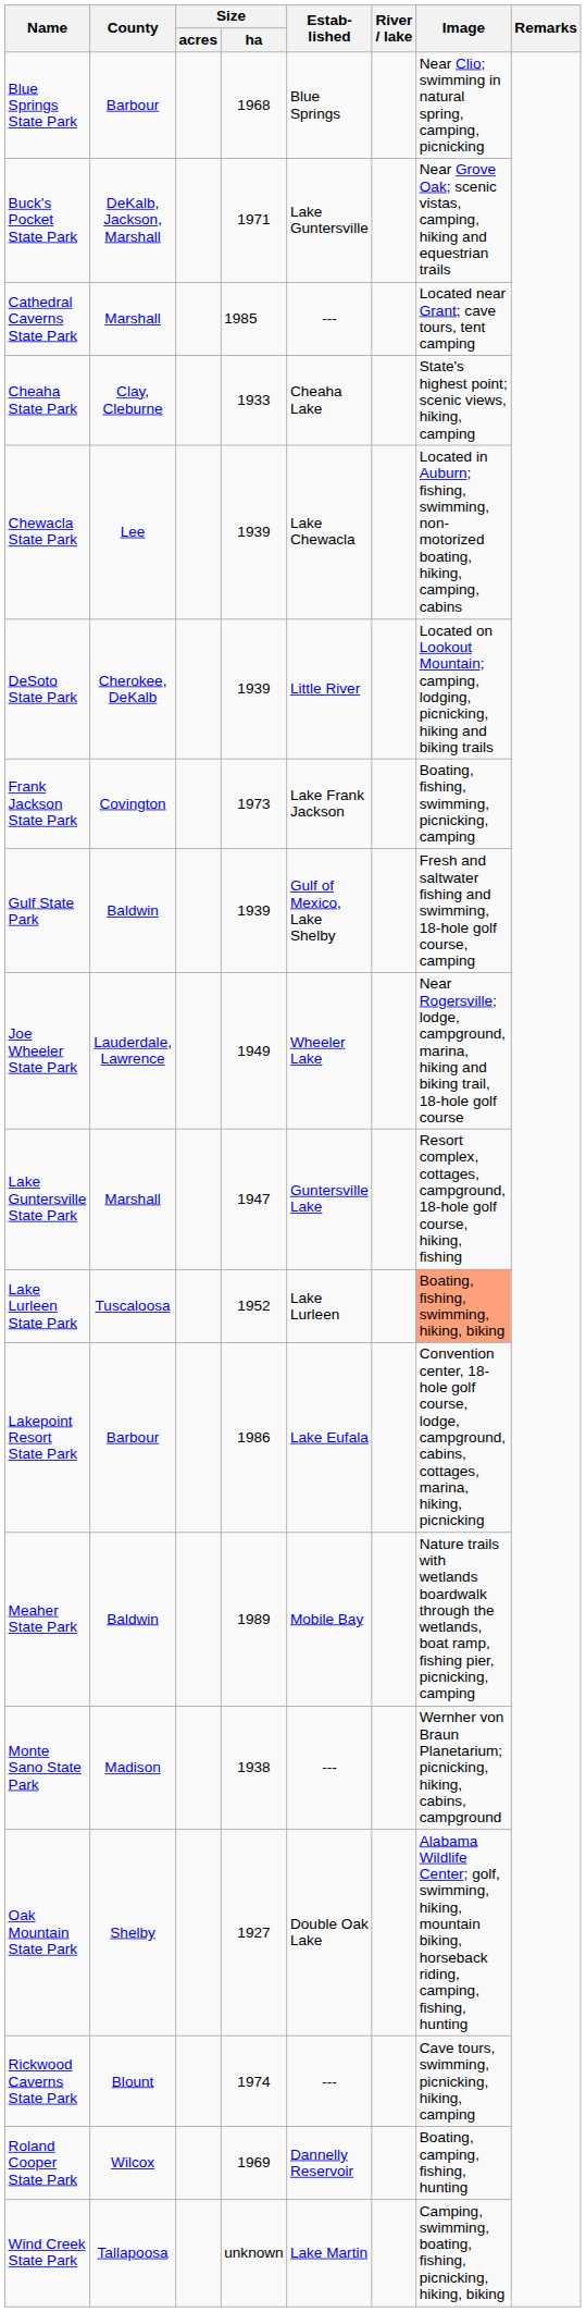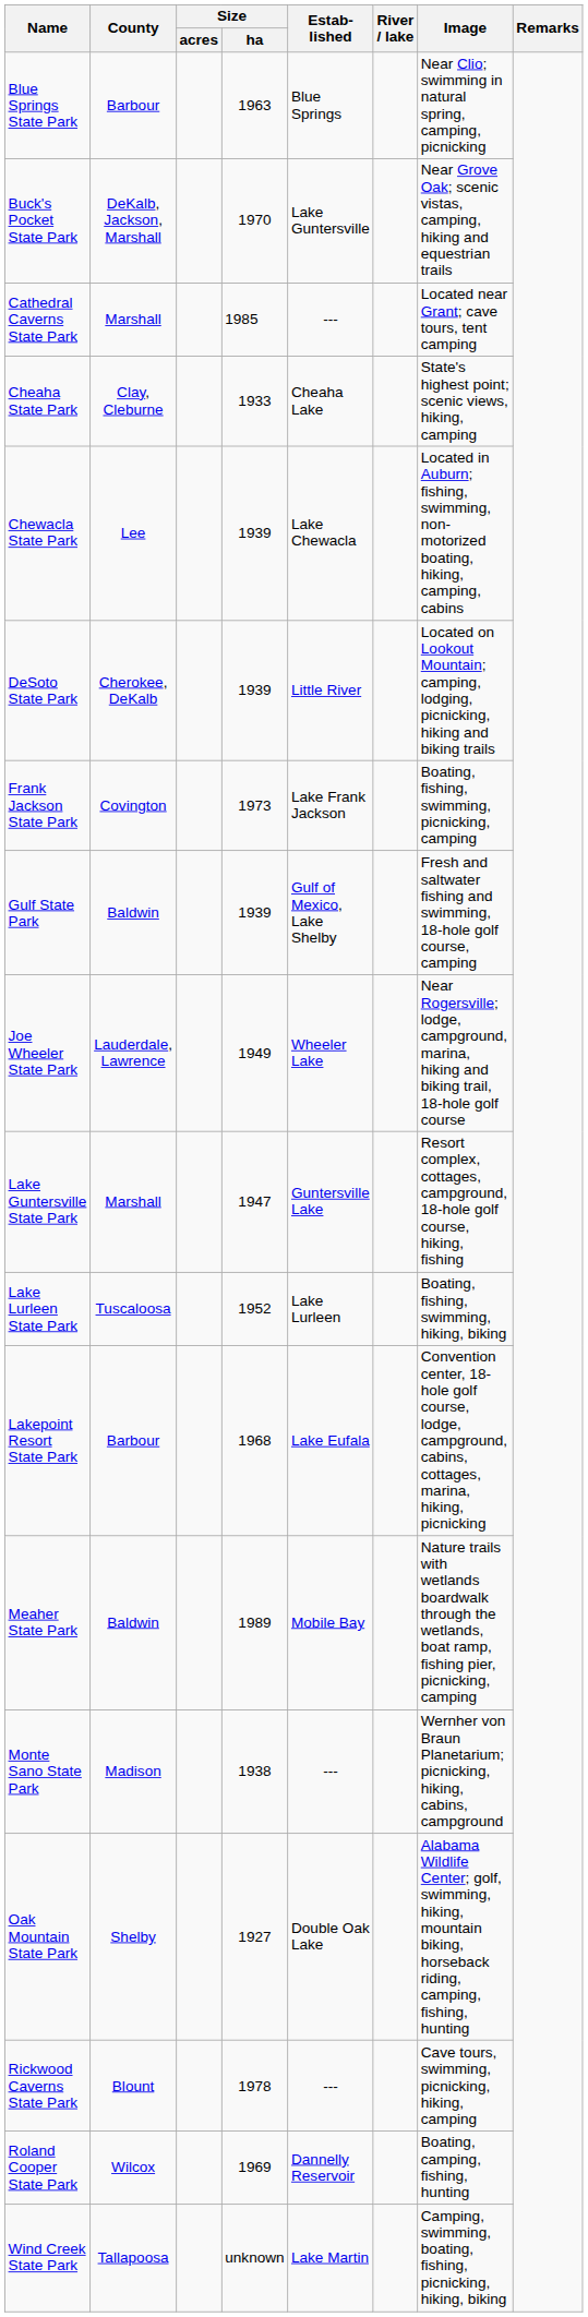 <table class="wikitable sortable" style="width:100%">
 <tr>
 <th style="width:*;" rowspan=2>Name</th>
 <th style="width:*;" rowspan=2>County</th>
 <th style="width:*;" colspan=2>Size</th>
 <th style="width:*;" rowspan=2>Estab-<br> lished</th>
 <th style="width:*;" rowspan=2>River / lake</th>
 <th style="width:*;" class="unsortable" rowspan=2>Image</th>
 <th style="width:*;" class="unsortable" rowspan=2>Remarks</th>
 </tr>
 <tr>
 <th>acres</th>
 <th>ha</th>
 </tr>
 <tr>
 <td><a href='#'>Blue Springs State Park</a></td>
 <td align=center><a href='#'>Barbour</a></td>
 <td></td>
-<td align=center>1968</td>
+<td align=center>1963</td>
 <td>Blue Springs</td>
 <td></td>
 <td>Near <a href='#'>Clio</a>; swimming in natural spring, camping, picnicking</td>
 </tr>
 <tr>
 <td><a href='#'>Buck's Pocket State Park</a></td>
 <td align=center><a href='#'>DeKalb</a>, <a href='#'>Jackson</a>, <a href='#'>Marshall</a></td>
 <td></td>
-<td align=center>1971</td>
+<td align=center>1970</td>
 <td>Lake Guntersville</td>
 <td></td>
 <td>Near <a href='#'>Grove Oak</a>; scenic vistas, camping, hiking and equestrian trails</td>
 </tr>
 <tr>
 <td><a href='#'>Cathedral Caverns State Park</a></td>
 <td align=center><a href='#'>Marshall</a></td>
 <td></td>
 <td>1985</td>
 <td align=center>---</td>
 <td></td>
 <td>Located near <a href='#'>Grant</a>; cave tours, tent camping</td>
 </tr>
 <tr>
 <td><a href='#'>Cheaha State Park</a></td>
 <td align=center><a href='#'>Clay</a>, <a href='#'>Cleburne</a></td>
 <td></td>
 <td align=center>1933</td>
 <td>Cheaha Lake</td>
 <td></td>
 <td>State's highest point; scenic views, hiking, camping</td>
 </tr>
 <tr>
 <td><a href='#'>Chewacla State Park</a></td>
 <td align=center><a href='#'>Lee</a></td>
 <td></td>
 <td align=center>1939</td>
 <td>Lake Chewacla</td>
 <td></td>
 <td>Located in <a href='#'>Auburn</a>; fishing, swimming, non-motorized boating, hiking, camping, cabins</td>
 </tr>
 <tr>
 <td><a href='#'>DeSoto State Park</a></td>
 <td align=center><a href='#'>Cherokee</a>, <a href='#'>DeKalb</a></td>
 <td></td>
 <td align=center>1939</td>
 <td><a href='#'>Little River</a></td>
 <td></td>
 <td>Located on <a href='#'>Lookout Mountain</a>; camping, lodging, picnicking, hiking and biking trails</td>
 </tr>
 <tr>
 <td><a href='#'>Frank Jackson State Park</a></td>
 <td align=center><a href='#'>Covington</a></td>
 <td></td>
 <td align=center>1973</td>
 <td>Lake Frank Jackson</td>
 <td></td>
 <td>Boating, fishing, swimming, picnicking, camping</td>
 </tr>
 <tr>
 <td><a href='#'>Gulf State Park</a></td>
 <td align=center><a href='#'>Baldwin</a></td>
 <td></td>
 <td align=center>1939</td>
 <td><a href='#'>Gulf of Mexico</a>, Lake Shelby</td>
 <td></td>
 <td>Fresh and saltwater fishing and swimming, 18-hole golf course, camping</td>
 </tr>
 <tr>
 <td><a href='#'>Joe Wheeler State Park</a></td>
 <td align=center><a href='#'>Lauderdale</a>, <a href='#'>Lawrence</a></td>
 <td></td>
 <td align=center>1949</td>
 <td><a href='#'>Wheeler Lake</a></td>
 <td></td>
 <td>Near <a href='#'>Rogersville</a>; lodge, campground, marina, hiking and biking trail, 18-hole golf course</td>
 </tr>
 <tr>
 <td><a href='#'>Lake Guntersville State Park</a></td>
 <td align=center><a href='#'>Marshall</a></td>
 <td></td>
 <td align=center>1947</td>
 <td><a href='#'>Guntersville Lake</a></td>
 <td></td>
 <td>Resort complex, cottages, campground, 18-hole golf course, hiking, fishing</td>
 </tr>
 <tr>
 <td><a href='#'>Lake Lurleen State Park</a></td>
 <td align=center><a href='#'>Tuscaloosa</a></td>
 <td></td>
 <td align=center>1952</td>
 <td>Lake Lurleen</td>
 <td></td>
-<td style="background: lightsalmon;">Boating, fishing, swimming, hiking, biking</td>
+<td>Boating, fishing, swimming, hiking, biking</td>
 </tr>
 <tr>
 <td><a href='#'>Lakepoint Resort State Park</a></td>
 <td align=center><a href='#'>Barbour</a></td>
 <td></td>
-<td align=center>1986</td>
+<td align=center>1968</td>
 <td><a href='#'>Lake Eufala</a></td>
 <td></td>
 <td>Convention center, 18-hole golf course, lodge, campground, cabins, cottages, marina, hiking, picnicking</td>
 </tr>
 <tr>
 <td><a href='#'>Meaher State Park</a></td>
 <td align=center><a href='#'>Baldwin</a></td>
 <td></td>
 <td align=center>1989</td>
 <td><a href='#'>Mobile Bay</a></td>
 <td></td>
 <td>Nature trails with wetlands boardwalk through the wetlands, boat ramp, fishing pier, picnicking, camping</td>
 </tr>
 <tr>
 <td><a href='#'>Monte Sano State Park</a></td>
 <td align=center><a href='#'>Madison</a></td>
 <td></td>
 <td align=center>1938</td>
 <td align=center>---</td>
 <td></td>
 <td>Wernher von Braun Planetarium; picnicking, hiking, cabins, campground</td>
 </tr>
 <tr>
 <td><a href='#'>Oak Mountain State Park</a></td>
 <td align=center><a href='#'>Shelby</a></td>
 <td></td>
 <td align=center>1927</td>
 <td>Double Oak Lake</td>
 <td></td>
 <td><a href='#'>Alabama Wildlife Center</a>; golf, swimming, hiking, mountain biking, horseback riding, camping, fishing, hunting</td>
 </tr>
 <tr>
 <td><a href='#'>Rickwood Caverns State Park</a></td>
 <td align=center><a href='#'>Blount</a></td>
 <td></td>
-<td align=center>1974</td>
+<td align=center>1978</td>
 <td align=center>---</td>
 <td></td>
 <td>Cave tours, swimming, picnicking, hiking, camping</td>
 </tr>
 <tr>
 <td><a href='#'>Roland Cooper State Park</a></td>
 <td align=center><a href='#'>Wilcox</a></td>
 <td></td>
 <td align=center>1969</td>
 <td><a href='#'>Dannelly Reservoir</a></td>
 <td></td>
 <td>Boating, camping, fishing, hunting</td>
 </tr>
 <tr>
 <td><a href='#'>Wind Creek State Park</a></td>
 <td align=center><a href='#'>Tallapoosa</a></td>
 <td></td>
 <td align=center>unknown</td>
 <td><a href='#'>Lake Martin</a></td>
 <td></td>
 <td>Camping, swimming, boating, fishing, picnicking, hiking, biking</td>
 </tr>
 </table>
